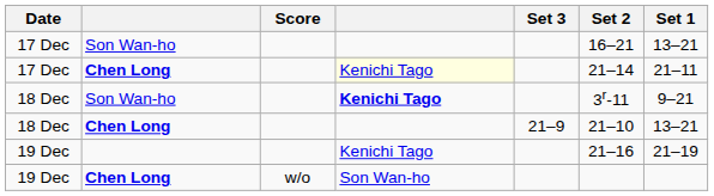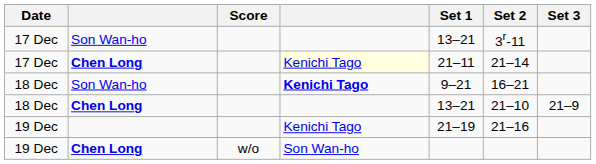 <table class="wikitable" style="text-align: center; font-size:90% ">
 <tr>
 <th width="60">Date</th>
 <th align="right" width="150"></th>
 <th width="60">Score</th>
 <th align="left" width="150"></th>
+<th width="50">Set 1</th>
+<th width="50">Set 2</th>
 <th width="50">Set 3</th>
-<th width="50">Set 2</th>
-<th width="50">Set 1</th>
 </tr>
 <tr>
 <td>17 Dec</td>
 <td align=left> <a href='#'>Son Wan-ho</a></td>
 <td align=center></td>
 <td align=left><strong></strong></td>
+<td>13–21</td>
+<td>3<sup>r</sup>-11</td>
 <td></td>
-<td>16–21</td>
-<td>13–21</td>
 </tr>
 <tr>
 <td>17 Dec</td>
 <td align=left><strong> <a href='#'>Chen Long</a></strong></td>
 <td align=center></td>
 <td align=left style="background: lightyellow;"> <a href='#'>Kenichi Tago</a></td>
+<td>21–11</td>
+<td>21–14</td>
 <td></td>
-<td>21–14</td>
-<td>21–11</td>
 </tr>
 <tr>
 <td>18 Dec</td>
 <td align=left> <a href='#'>Son Wan-ho</a></td>
 <td align=center></td>
 <td align=left><strong> <a href='#'>Kenichi Tago</a></strong></td>
+<td>9–21</td>
+<td>16–21</td>
 <td></td>
-<td>3<sup>r</sup>-11</td>
-<td>9–21</td>
 </tr>
 <tr>
 <td>18 Dec</td>
 <td align=left><strong> <a href='#'>Chen Long</a></strong></td>
 <td align=center></td>
 <td align=left></td>
+<td>13–21</td>
+<td>21–10</td>
 <td>21–9</td>
-<td>21–10</td>
-<td>13–21</td>
 </tr>
 <tr>
 <td>19 Dec</td>
 <td align=left></td>
 <td align=center></td>
 <td align=left> <a href='#'>Kenichi Tago</a></td>
+<td>21–19</td>
+<td>21–16</td>
 <td></td>
-<td>21–16</td>
-<td>21–19</td>
 </tr>
 <tr>
 <td>19 Dec</td>
 <td align=left><strong> <a href='#'>Chen Long</a></strong></td>
 <td align=center>w/o</td>
 <td align=left> <a href='#'>Son Wan-ho</a></td>
 <td></td>
 <td></td>
 <td></td>
 </tr>
 </table>
